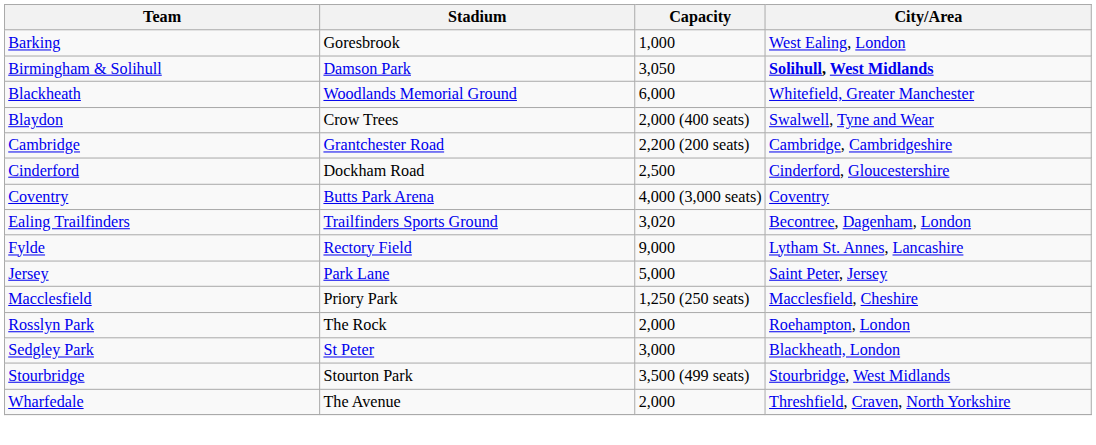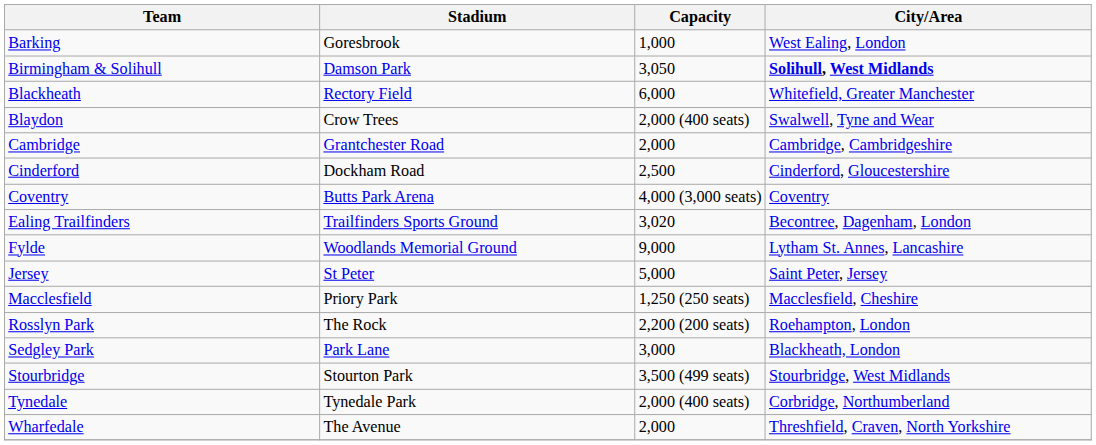 <table class="wikitable sortable">
 <tr>
 <th width=29%>Team</th>
 <th width=29%>Stadium</th>
 <th width=12%>Capacity</th>
 <th width=30%>City/Area</th>
 </tr>
 <tr>
 <td><a href='#'>Barking</a></td>
 <td>Goresbrook</td>
 <td>1,000</td>
 <td><a href='#'>West Ealing</a>, <a href='#'>London</a></td>
 </tr>
 <tr>
 <td><a href='#'>Birmingham & Solihull</a></td>
 <td><a href='#'>Damson Park</a></td>
 <td>3,050</td>
 <td><strong><a href='#'>Solihull</a>, <a href='#'>West Midlands</a></strong></td>
 </tr>
 <tr>
 <td><a href='#'>Blackheath</a></td>
-<td><a href='#'>Woodlands Memorial Ground</a></td>
+<td><a href='#'>Rectory Field</a></td>
 <td>6,000</td>
 <td><a href='#'>Whitefield, Greater Manchester</a></td>
 </tr>
 <tr>
 <td><a href='#'>Blaydon</a></td>
 <td>Crow Trees</td>
 <td>2,000 (400 seats)</td>
 <td><a href='#'>Swalwell</a>, <a href='#'>Tyne and Wear</a></td>
 </tr>
 <tr>
 <td><a href='#'>Cambridge</a></td>
 <td><a href='#'>Grantchester Road</a></td>
-<td>2,200 (200 seats)</td>
+<td>2,000</td>
 <td><a href='#'>Cambridge</a>, <a href='#'>Cambridgeshire</a></td>
 </tr>
 <tr>
 <td><a href='#'>Cinderford</a></td>
 <td>Dockham Road</td>
 <td>2,500</td>
 <td><a href='#'>Cinderford</a>, <a href='#'>Gloucestershire</a></td>
 </tr>
 <tr>
 <td><a href='#'>Coventry</a></td>
 <td><a href='#'>Butts Park Arena</a></td>
 <td>4,000 (3,000 seats)</td>
 <td><a href='#'>Coventry</a></td>
 </tr>
 <tr>
 <td><a href='#'>Ealing Trailfinders</a></td>
 <td><a href='#'>Trailfinders Sports Ground</a></td>
 <td>3,020</td>
 <td><a href='#'>Becontree</a>, <a href='#'>Dagenham</a>, <a href='#'>London</a></td>
 </tr>
 <tr>
 <td><a href='#'>Fylde</a></td>
-<td><a href='#'>Rectory Field</a></td>
+<td><a href='#'>Woodlands Memorial Ground</a></td>
 <td>9,000</td>
 <td><a href='#'>Lytham St. Annes</a>, <a href='#'>Lancashire</a></td>
 </tr>
 <tr>
 <td><a href='#'>Jersey</a></td>
-<td><a href='#'>Park Lane</a></td>
+<td><a href='#'>St Peter</a></td>
 <td>5,000</td>
 <td><a href='#'>Saint Peter</a>, <a href='#'>Jersey</a></td>
 </tr>
 <tr>
 <td><a href='#'>Macclesfield</a></td>
 <td>Priory Park</td>
 <td>1,250 (250 seats)</td>
 <td><a href='#'>Macclesfield</a>, <a href='#'>Cheshire</a></td>
 </tr>
 <tr>
 <td><a href='#'>Rosslyn Park</a></td>
 <td>The Rock</td>
-<td>2,000</td>
+<td>2,200 (200 seats)</td>
 <td><a href='#'>Roehampton</a>, <a href='#'>London</a></td>
 </tr>
 <tr>
 <td><a href='#'>Sedgley Park</a></td>
-<td><a href='#'>St Peter</a></td>
+<td><a href='#'>Park Lane</a></td>
 <td>3,000</td>
 <td><a href='#'>Blackheath, London</a></td>
 </tr>
 <tr>
 <td><a href='#'>Stourbridge</a></td>
 <td>Stourton Park</td>
 <td>3,500 (499 seats)</td>
 <td><a href='#'>Stourbridge</a>, <a href='#'>West Midlands</a></td>
 </tr>
 <tr>
+<td><a href='#'>Tynedale</a></td>
+<td>Tynedale Park</td>
+<td>2,000 (400 seats)</td>
+<td><a href='#'>Corbridge</a>, <a href='#'>Northumberland</a></td>
+</tr>
+<tr>
 <td><a href='#'>Wharfedale</a></td>
 <td>The Avenue</td>
 <td>2,000</td>
 <td><a href='#'>Threshfield</a>, <a href='#'>Craven</a>, <a href='#'>North Yorkshire</a></td>
 </tr>
 <tr>
 </tr>
 </table>
